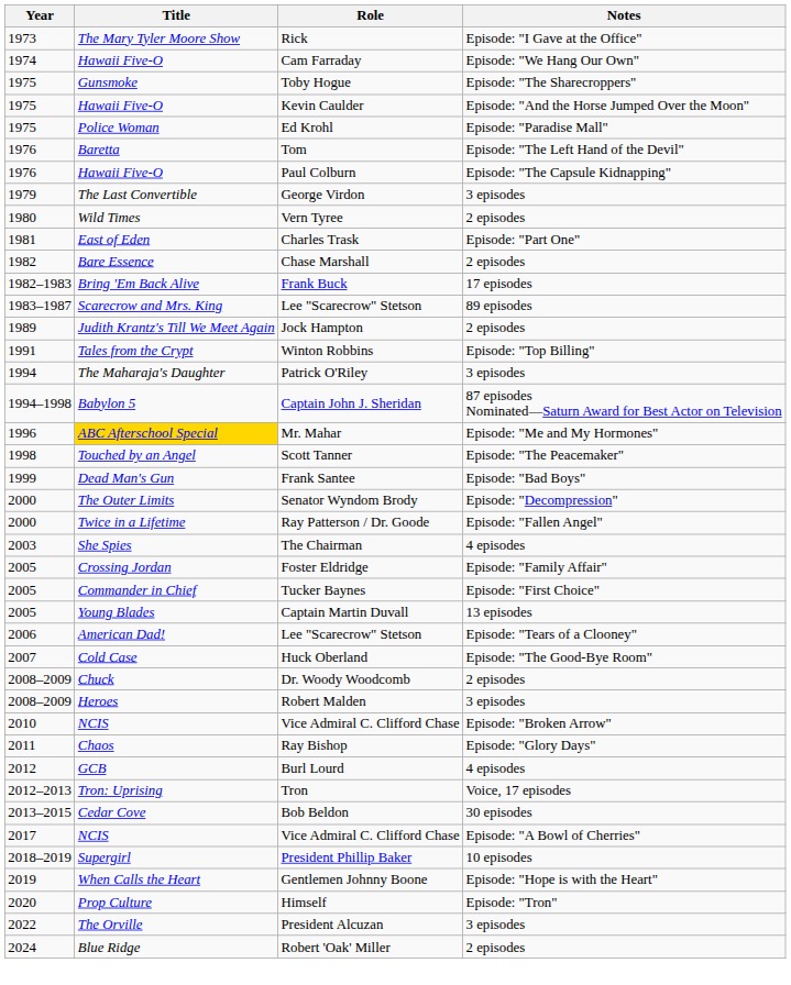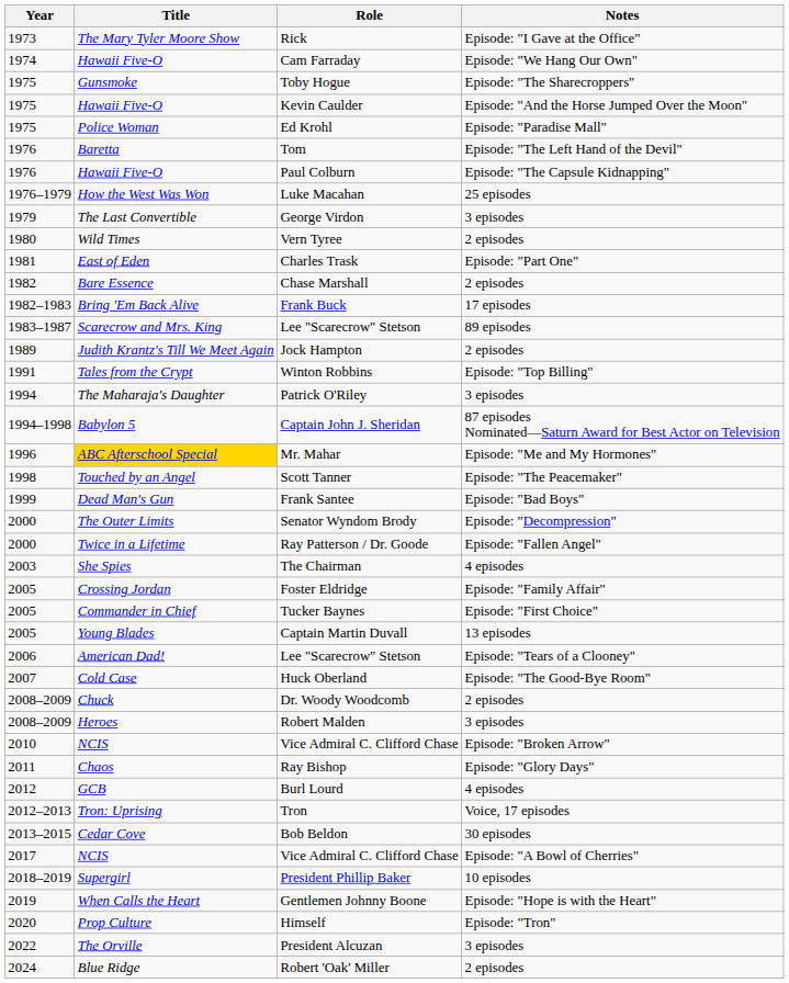 <table class="wikitable sortable">
 <tr>
 <th>Year</th>
 <th>Title</th>
 <th>Role</th>
 <th class="unsortable">Notes</th>
 </tr>
 <tr>
 <td>1973</td>
 <td data-sort-value="Mary Tyler Moore Show, The"><em><a href='#'>The Mary Tyler Moore Show</a></em></td>
 <td>Rick</td>
 <td>Episode: "I Gave at the Office"</td>
 </tr>
 <tr>
 <td>1974</td>
 <td><em><a href='#'>Hawaii Five-O</a></em></td>
 <td>Cam Farraday</td>
 <td>Episode: "We Hang Our Own"</td>
 </tr>
 <tr>
 <td>1975</td>
 <td><em><a href='#'>Gunsmoke</a></em></td>
 <td>Toby Hogue</td>
 <td>Episode: "The Sharecroppers"</td>
 </tr>
 <tr>
 <td>1975</td>
 <td><em><a href='#'>Hawaii Five-O</a></em></td>
 <td>Kevin Caulder</td>
 <td>Episode: "And the Horse Jumped Over the Moon"</td>
 </tr>
 <tr>
 <td>1975</td>
 <td><em><a href='#'>Police Woman</a></em></td>
 <td>Ed Krohl</td>
 <td>Episode: "Paradise Mall"</td>
 </tr>
 <tr>
 <td>1976</td>
 <td><em><a href='#'>Baretta</a></em></td>
 <td>Tom</td>
 <td>Episode: "The Left Hand of the Devil"</td>
 </tr>
 <tr>
 <td>1976</td>
 <td><em><a href='#'>Hawaii Five-O</a></em></td>
 <td>Paul Colburn</td>
 <td>Episode: "The Capsule Kidnapping"</td>
+</tr>
+<tr>
+<td>1976–1979</td>
+<td><em><a href='#'>How the West Was Won</a></em></td>
+<td>Luke Macahan</td>
+<td>25 episodes</td>
 </tr>
 <tr>
 <td>1979</td>
 <td data-sort-value="Last Convertible, The"><em>The Last Convertible</em></td>
 <td>George Virdon</td>
 <td>3 episodes</td>
 </tr>
 <tr>
 <td>1980</td>
 <td><em>Wild Times</em></td>
 <td>Vern Tyree</td>
 <td>2 episodes</td>
 </tr>
 <tr>
 <td>1981</td>
 <td><em><a href='#'>East of Eden</a></em></td>
 <td>Charles Trask</td>
 <td>Episode: "Part One"</td>
 </tr>
 <tr>
 <td>1982</td>
 <td><em><a href='#'>Bare Essence</a></em></td>
 <td>Chase Marshall</td>
 <td>2 episodes</td>
 </tr>
 <tr>
 <td>1982–1983</td>
 <td><em><a href='#'>Bring 'Em Back Alive</a></em></td>
 <td><a href='#'>Frank Buck</a></td>
 <td>17 episodes</td>
 </tr>
 <tr>
 <td>1983–1987</td>
 <td><em><a href='#'>Scarecrow and Mrs. King</a></em></td>
 <td>Lee "Scarecrow" Stetson</td>
 <td>89 episodes</td>
 </tr>
 <tr>
 <td>1989</td>
 <td><em><a href='#'>Judith Krantz's Till We Meet Again</a></em></td>
 <td>Jock Hampton</td>
 <td>2 episodes</td>
 </tr>
 <tr>
 <td>1991</td>
 <td><em><a href='#'>Tales from the Crypt</a></em></td>
 <td>Winton Robbins</td>
 <td>Episode: "Top Billing"</td>
 </tr>
 <tr>
 <td>1994</td>
 <td data-sort-value="Maharaja's Daughter, The"><em>The Maharaja's Daughter</em></td>
 <td>Patrick O'Riley</td>
 <td>3 episodes</td>
 </tr>
 <tr>
 <td>1994–1998</td>
 <td><em><a href='#'>Babylon 5</a></em></td>
 <td><a href='#'>Captain John J. Sheridan</a></td>
 <td>87 episodes<br>Nominated—<a href='#'>Saturn Award for Best Actor on Television</a></td>
 </tr>
 <tr>
 <td>1996</td>
 <td style="background: gold;"><em><a href='#'>ABC Afterschool Special</a></em></td>
 <td>Mr. Mahar</td>
 <td>Episode: "Me and My Hormones"</td>
 </tr>
 <tr>
 <td>1998</td>
 <td><em><a href='#'>Touched by an Angel</a></em></td>
 <td>Scott Tanner</td>
 <td>Episode: "The Peacemaker"</td>
 </tr>
 <tr>
 <td>1999</td>
 <td><em><a href='#'>Dead Man's Gun</a></em></td>
 <td>Frank Santee</td>
 <td>Episode: "Bad Boys"</td>
 </tr>
 <tr>
 <td>2000</td>
 <td data-sort-value="Outer Limits, The"><em><a href='#'>The Outer Limits</a></em></td>
 <td>Senator Wyndom Brody</td>
 <td>Episode: "<a href='#'>Decompression</a>"</td>
 </tr>
 <tr>
 <td>2000</td>
 <td><em><a href='#'>Twice in a Lifetime</a></em></td>
 <td>Ray Patterson / Dr. Goode</td>
 <td>Episode: "Fallen Angel"</td>
 </tr>
 <tr>
 <td>2003</td>
 <td><em><a href='#'>She Spies</a></em></td>
 <td>The Chairman</td>
 <td>4 episodes</td>
 </tr>
 <tr>
 <td>2005</td>
 <td><em><a href='#'>Crossing Jordan</a></em></td>
 <td>Foster Eldridge</td>
 <td>Episode: "Family Affair"</td>
 </tr>
 <tr>
 <td>2005</td>
 <td><em><a href='#'>Commander in Chief</a></em></td>
 <td>Tucker Baynes</td>
 <td>Episode: "First Choice"</td>
 </tr>
 <tr>
 <td>2005</td>
 <td><em><a href='#'>Young Blades</a></em></td>
 <td>Captain Martin Duvall</td>
 <td>13 episodes</td>
 </tr>
 <tr>
 <td>2006</td>
 <td><em><a href='#'>American Dad!</a></em></td>
 <td>Lee "Scarecrow" Stetson</td>
 <td>Episode: "Tears of a Clooney"</td>
 </tr>
 <tr>
 <td>2007</td>
 <td><em><a href='#'>Cold Case</a></em></td>
 <td>Huck Oberland</td>
 <td>Episode: "The Good-Bye Room"</td>
 </tr>
 <tr>
 <td>2008–2009</td>
 <td><em><a href='#'>Chuck</a></em></td>
 <td>Dr. Woody Woodcomb</td>
 <td>2 episodes</td>
 </tr>
 <tr>
 <td>2008–2009</td>
 <td><em><a href='#'>Heroes</a></em></td>
 <td>Robert Malden</td>
 <td>3 episodes</td>
 </tr>
 <tr>
 <td>2010</td>
 <td><em><a href='#'>NCIS</a></em></td>
 <td>Vice Admiral C. Clifford Chase</td>
 <td>Episode: "Broken Arrow"</td>
 </tr>
 <tr>
 <td>2011</td>
 <td><em><a href='#'>Chaos</a></em></td>
 <td>Ray Bishop</td>
 <td>Episode: "Glory Days"</td>
 </tr>
 <tr>
 <td>2012</td>
 <td><em><a href='#'>GCB</a></em></td>
 <td>Burl Lourd</td>
 <td>4 episodes</td>
 </tr>
 <tr>
 <td>2012–2013</td>
 <td><em><a href='#'>Tron: Uprising</a></em></td>
 <td>Tron</td>
 <td>Voice, 17 episodes</td>
 </tr>
 <tr>
 <td>2013–2015</td>
 <td><em><a href='#'>Cedar Cove</a></em></td>
 <td>Bob Beldon</td>
 <td>30 episodes</td>
 </tr>
 <tr>
 <td>2017</td>
 <td><em><a href='#'>NCIS</a></em></td>
 <td>Vice Admiral C. Clifford Chase</td>
 <td>Episode: "A Bowl of Cherries"</td>
 </tr>
 <tr>
 <td>2018–2019</td>
 <td><em><a href='#'>Supergirl</a></em></td>
 <td><a href='#'>President Phillip Baker</a></td>
 <td>10 episodes</td>
 </tr>
 <tr>
 <td>2019</td>
 <td><em><a href='#'>When Calls the Heart</a></em></td>
 <td>Gentlemen Johnny Boone</td>
 <td>Episode: "Hope is with the Heart"</td>
 </tr>
 <tr>
 <td>2020</td>
 <td><em><a href='#'>Prop Culture</a></em></td>
 <td>Himself</td>
 <td>Episode: "Tron"</td>
 </tr>
 <tr>
 <td>2022</td>
 <td data-sort-value="Orville, The"><em><a href='#'>The Orville</a></em></td>
 <td>President Alcuzan</td>
 <td>3 episodes</td>
 </tr>
 <tr>
 <td>2024</td>
 <td><em>Blue Ridge</em></td>
 <td>Robert 'Oak' Miller</td>
 <td>2 episodes</td>
 </tr>
 </table>
